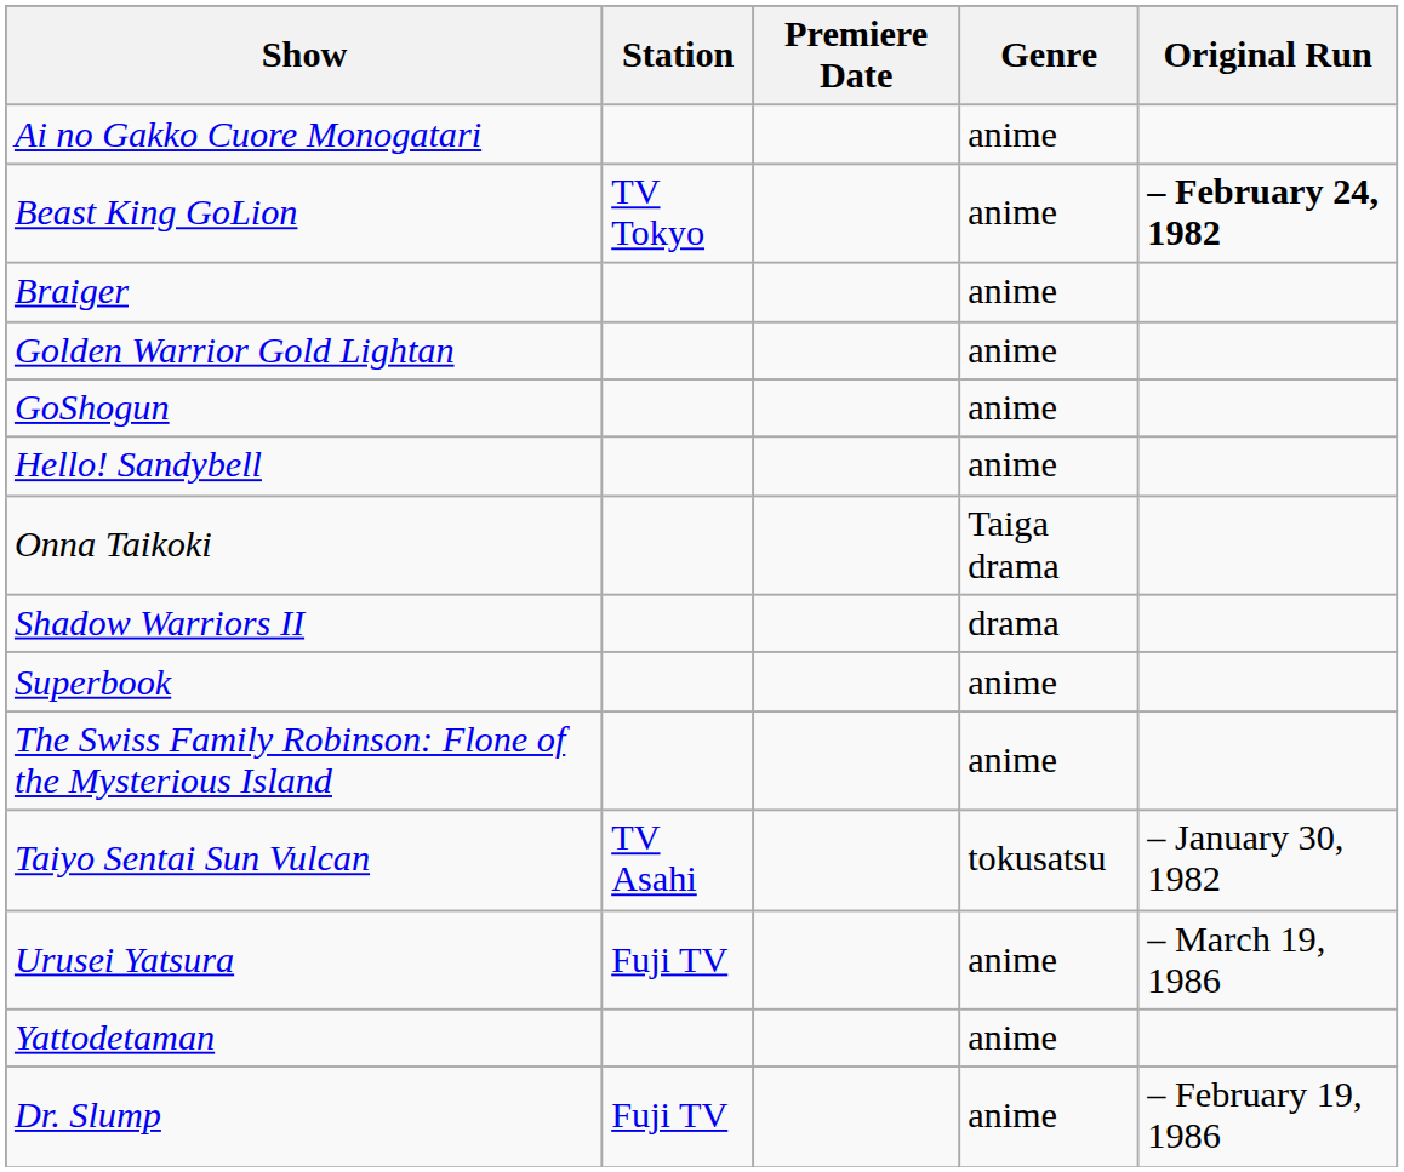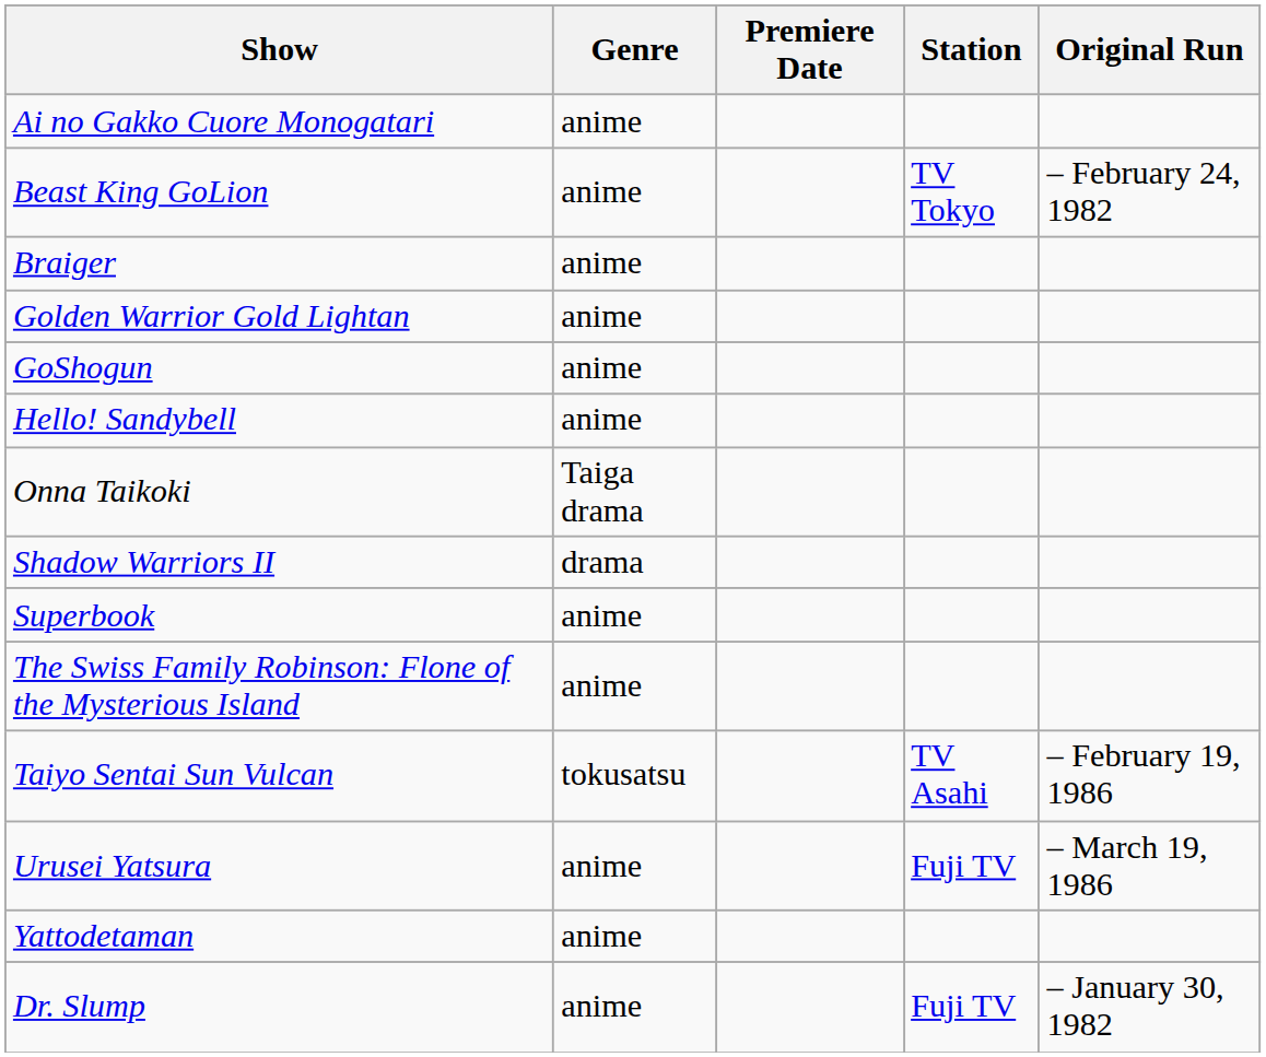 <table class="wikitable sortable">
 <tr>
 <th scope="col">Show</th>
+<th scope="col">Genre</th>
+<th scope="col">Premiere Date</th>
 <th scope="col">Station</th>
-<th scope="col">Premiere Date</th>
-<th scope="col">Genre</th>
 <th scope="col">Original Run</th>
 </tr>
 <tr>
 <td><em><a href='#'>Ai no Gakko Cuore Monogatari</a></em></td>
+<td>anime</td>
 <td></td>
 <td></td>
-<td>anime</td>
 <td></td>
 </tr>
 <tr>
 <td><em><a href='#'>Beast King GoLion</a></em></td>
+<td>anime</td>
+<td></td>
 <td><a href='#'>TV Tokyo</a></td>
-<td></td>
-<td>anime</td>
-<td><strong> – February 24, 1982</strong></td>
+<td> – February 24, 1982</td>
 </tr>
 <tr>
 <td><em><a href='#'>Braiger</a></em></td>
+<td>anime</td>
 <td></td>
 <td></td>
-<td>anime</td>
 <td></td>
 </tr>
 <tr>
 <td><em><a href='#'>Golden Warrior Gold Lightan</a></em></td>
+<td>anime</td>
 <td></td>
 <td></td>
-<td>anime</td>
 <td></td>
 </tr>
 <tr>
 <td><em><a href='#'>GoShogun</a></em></td>
+<td>anime</td>
 <td></td>
 <td></td>
-<td>anime</td>
 <td></td>
 </tr>
 <tr>
 <td><em><a href='#'>Hello! Sandybell</a></em></td>
+<td>anime</td>
 <td></td>
 <td></td>
-<td>anime</td>
 <td></td>
 </tr>
 <tr>
 <td><em>Onna Taikoki</em></td>
+<td>Taiga drama</td>
 <td></td>
 <td></td>
-<td>Taiga drama</td>
 <td></td>
 </tr>
 <tr>
 <td><em><a href='#'>Shadow Warriors II</a></em></td>
+<td>drama</td>
 <td></td>
 <td></td>
-<td>drama</td>
 <td></td>
 </tr>
 <tr>
 <td><em><a href='#'>Superbook</a></em></td>
+<td>anime</td>
 <td></td>
 <td></td>
-<td>anime</td>
 <td></td>
 </tr>
 <tr>
 <td><em><a href='#'>The Swiss Family Robinson: Flone of the Mysterious Island</a></em></td>
+<td>anime</td>
 <td></td>
 <td></td>
-<td>anime</td>
 <td></td>
 </tr>
 <tr>
 <td><em><a href='#'>Taiyo Sentai Sun Vulcan</a></em></td>
+<td>tokusatsu</td>
+<td></td>
 <td><a href='#'>TV Asahi</a></td>
-<td></td>
-<td>tokusatsu</td>
-<td> – January 30, 1982</td>
+<td> – February 19, 1986</td>
 </tr>
 <tr>
 <td><em><a href='#'>Urusei Yatsura</a></em></td>
+<td>anime</td>
+<td></td>
 <td><a href='#'>Fuji TV</a></td>
-<td></td>
-<td>anime</td>
 <td> – March 19, 1986</td>
 </tr>
 <tr>
 <td><em><a href='#'>Yattodetaman</a></em></td>
+<td>anime</td>
 <td></td>
 <td></td>
-<td>anime</td>
 <td></td>
 </tr>
 <tr>
 <td><em><a href='#'>Dr. Slump</a></em></td>
+<td>anime</td>
+<td></td>
 <td><a href='#'>Fuji TV</a></td>
-<td></td>
-<td>anime</td>
-<td> – February 19, 1986</td>
+<td> – January 30, 1982</td>
 </tr>
 </table>
